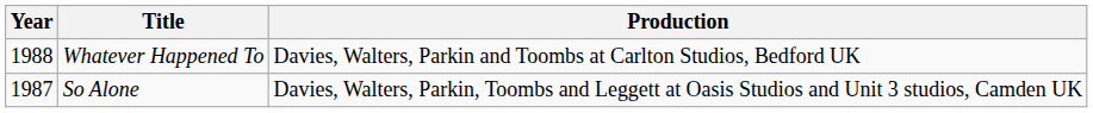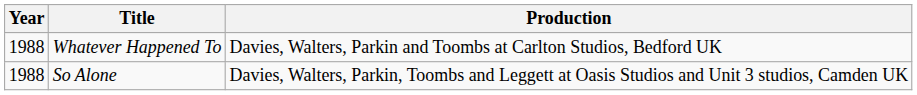 <table class="wikitable sortable">
 <tr>
 <th>Year</th>
 <th>Title</th>
 <th>Production</th>
 </tr>
 <tr>
 <td>1988</td>
 <td><em>Whatever Happened To</em></td>
 <td>Davies, Walters, Parkin and Toombs at Carlton Studios, Bedford UK</td>
 </tr>
 <tr>
-<td>1987</td>
+<td>1988</td>
 <td><em>So Alone</em></td>
 <td>Davies, Walters, Parkin, Toombs and Leggett at Oasis Studios and Unit 3 studios, Camden UK</td>
 </tr>
 </table>
